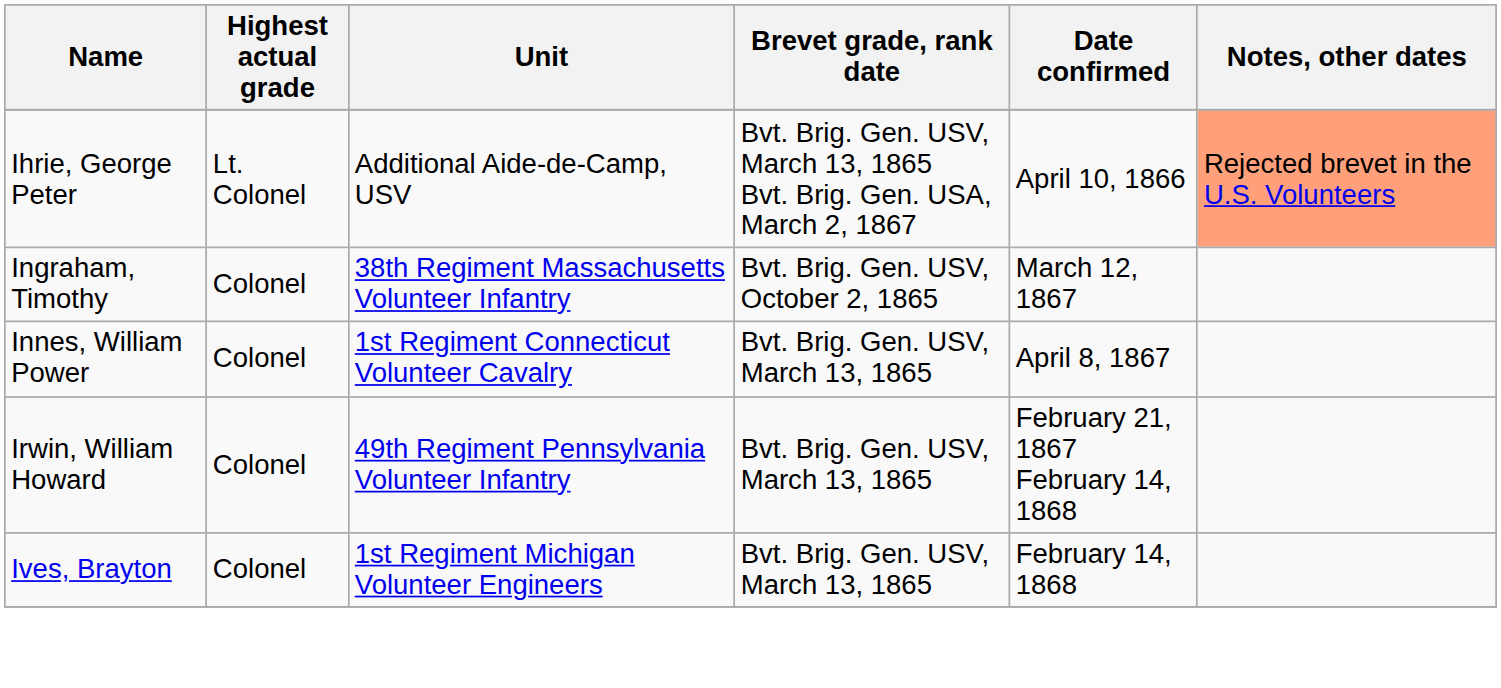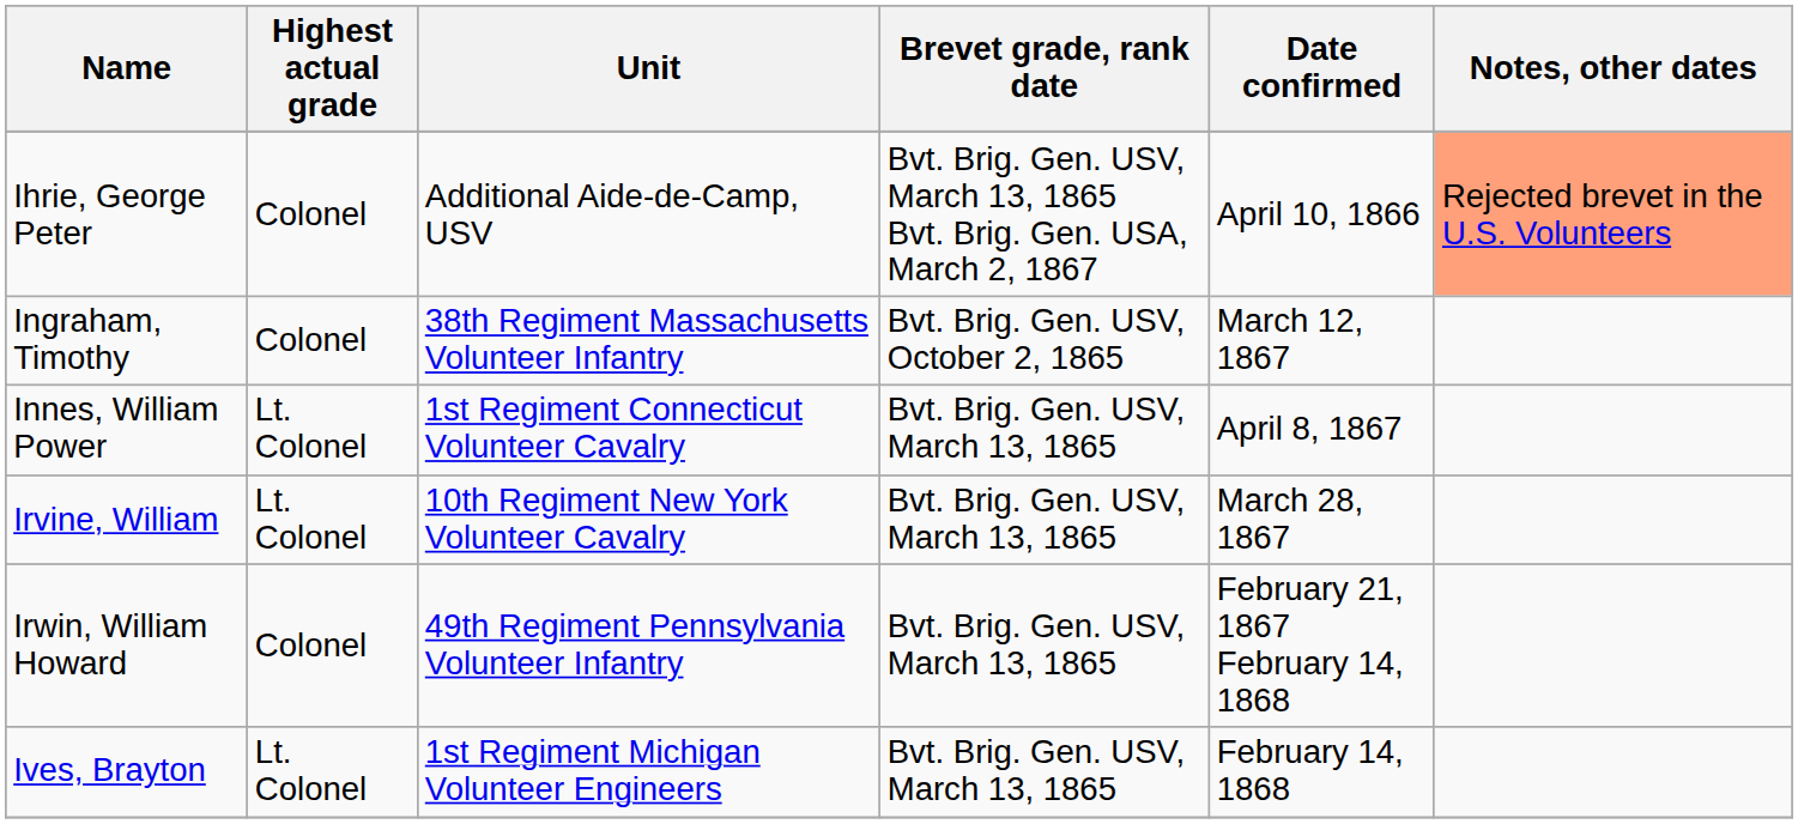 <table class="wikitable sortable">
 <tr>
 <th class="unsortable">Name</th>
 <th>Highest<br>actual grade</th>
 <th>Unit</th>
 <th>Brevet grade, rank date</th>
 <th>Date confirmed</th>
 <th class="unsortable">Notes, other dates</th>
 </tr>
 <tr>
 </tr>
 <tr>
 <td>Ihrie, George Peter</td>
-<td>Lt. Colonel</td>
+<td>Colonel</td>
 <td>Additional Aide-de-Camp, USV</td>
 <td>Bvt. Brig. Gen. USV, March 13, 1865<br>Bvt. Brig. Gen. USA, March 2, 1867</td>
 <td>April 10, 1866</td>
 <td style="background: lightsalmon;">Rejected brevet in the <a href='#'>U.S. Volunteers</a></td>
 </tr>
 <tr>
 <td>Ingraham, Timothy</td>
 <td>Colonel</td>
 <td><a href='#'>38th Regiment Massachusetts Volunteer Infantry</a></td>
 <td>Bvt. Brig. Gen. USV, October 2, 1865</td>
 <td>March 12, 1867</td>
 <td></td>
 </tr>
 <tr>
 <td>Innes, William Power</td>
-<td>Colonel</td>
+<td>Lt. Colonel</td>
 <td><a href='#'>1st Regiment Connecticut Volunteer Cavalry</a></td>
 <td>Bvt. Brig. Gen. USV, March 13, 1865</td>
 <td>April 8, 1867</td>
+<td></td>
+</tr>
+<tr>
+<td><a href='#'>Irvine, William</a></td>
+<td>Lt. Colonel</td>
+<td><a href='#'>10th Regiment New York Volunteer Cavalry</a></td>
+<td>Bvt. Brig. Gen. USV, March 13, 1865</td>
+<td>March 28, 1867</td>
 <td></td>
 </tr>
 <tr>
 <td>Irwin, William Howard</td>
 <td>Colonel</td>
 <td><a href='#'>49th Regiment Pennsylvania Volunteer Infantry</a></td>
 <td>Bvt. Brig. Gen. USV, March 13, 1865</td>
 <td>February 21, 1867<br>February 14, 1868</td>
 <td></td>
 </tr>
 <tr>
 <td><a href='#'>Ives, Brayton</a></td>
-<td>Colonel</td>
+<td>Lt. Colonel</td>
 <td><a href='#'>1st Regiment Michigan Volunteer Engineers</a></td>
 <td>Bvt. Brig. Gen. USV, March 13, 1865</td>
 <td>February 14, 1868</td>
 <td></td>
 </tr>
 <tr>
 </tr>
 </table>
